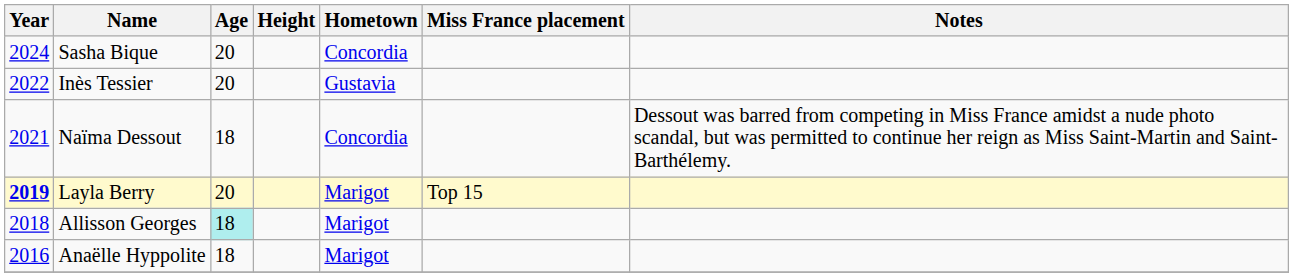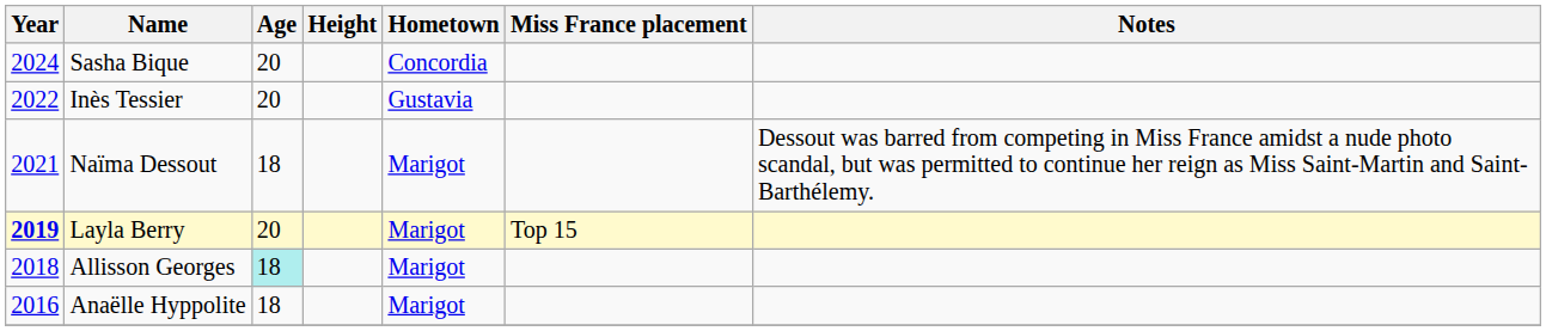 <table class="wikitable sortable">
 <tr>
 <th>Year</th>
 <th>Name</th>
 <th>Age</th>
 <th>Height</th>
 <th>Hometown</th>
 <th>Miss France placement</th>
 <th width=520>Notes</th>
 </tr>
 <tr>
 <td><a href='#'>2024</a></td>
 <td>Sasha Bique</td>
 <td>20</td>
 <td></td>
 <td><a href='#'>Concordia</a></td>
 <td></td>
 <td></td>
 </tr>
 <tr>
 <td><a href='#'>2022</a></td>
 <td>Inès Tessier</td>
 <td>20</td>
 <td></td>
 <td><a href='#'>Gustavia</a></td>
 <td></td>
 <td></td>
 </tr>
 <tr>
 <td><a href='#'>2021</a></td>
 <td>Naïma Dessout</td>
 <td>18</td>
 <td></td>
-<td><a href='#'>Concordia</a></td>
+<td><a href='#'>Marigot</a></td>
 <td></td>
 <td>Dessout was barred from competing in Miss France amidst a nude photo scandal, but was permitted to continue her reign as Miss Saint-Martin and Saint-Barthélemy.</td>
 </tr>
 <tr bgcolor=#FFFACD>
 <td><strong><a href='#'>2019</a></strong></td>
 <td>Layla Berry</td>
 <td>20</td>
 <td></td>
 <td><a href='#'>Marigot</a></td>
 <td>Top 15</td>
 <td></td>
 </tr>
 <tr>
 <td><a href='#'>2018</a></td>
 <td>Allisson Georges</td>
 <td style="background: paleturquoise;">18</td>
 <td></td>
 <td><a href='#'>Marigot</a></td>
 <td></td>
 <td></td>
 </tr>
 <tr>
 <td><a href='#'>2016</a></td>
 <td>Anaëlle Hyppolite</td>
 <td>18</td>
 <td></td>
 <td><a href='#'>Marigot</a></td>
 <td></td>
 <td></td>
 </tr>
 <tr>
 </tr>
 </table>
